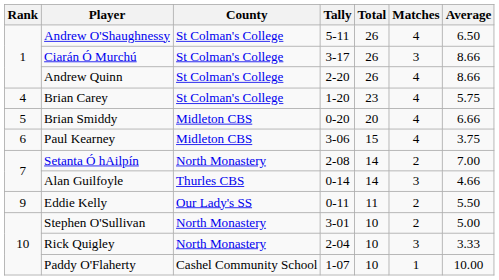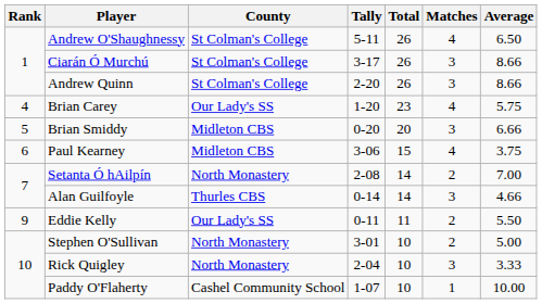 <table class="wikitable">
 <tr>
 <th>Rank</th>
 <th>Player</th>
 <th>County</th>
 <th>Tally</th>
 <th>Total</th>
 <th>Matches</th>
 <th>Average</th>
 </tr>
 <tr>
 <td rowspan=3 align=center>1</td>
 <td><a href='#'>Andrew O'Shaughnessy</a></td>
 <td><a href='#'>St Colman's College</a></td>
 <td align=center>5-11</td>
 <td align=center>26</td>
 <td align=center>4</td>
 <td align=center>6.50</td>
 </tr>
 <tr>
 <td><a href='#'>Ciarán Ó Murchú</a></td>
 <td><a href='#'>St Colman's College</a></td>
 <td align=center>3-17</td>
 <td align=center>26</td>
 <td align=center>3</td>
 <td align=center>8.66</td>
 </tr>
 <tr>
 <td>Andrew Quinn</td>
 <td><a href='#'>St Colman's College</a></td>
 <td align=center>2-20</td>
 <td align=center>26</td>
-<td align=center>4</td>
+<td align=center>3</td>
 <td align=center>8.66</td>
 </tr>
 <tr>
 <td rowspan=1 align=center>4</td>
 <td>Brian Carey</td>
-<td><a href='#'>St Colman's College</a></td>
+<td><a href='#'>Our Lady's SS</a></td>
 <td align=center>1-20</td>
 <td align=center>23</td>
 <td align=center>4</td>
 <td align=center>5.75</td>
 </tr>
 <tr>
 <td rowspan=1 align=center>5</td>
 <td>Brian Smiddy</td>
 <td><a href='#'>Midleton CBS</a></td>
 <td align=center>0-20</td>
 <td align=center>20</td>
-<td align=center>4</td>
+<td align=center>3</td>
 <td align=center>6.66</td>
 </tr>
 <tr>
 <td rowspan=1 align=center>6</td>
 <td>Paul Kearney</td>
 <td><a href='#'>Midleton CBS</a></td>
 <td align=center>3-06</td>
 <td align=center>15</td>
 <td align=center>4</td>
 <td align=center>3.75</td>
 </tr>
 <tr>
 <td rowspan=2 align=center>7</td>
 <td><a href='#'>Setanta Ó hAilpín</a></td>
 <td><a href='#'>North Monastery</a></td>
 <td align=center>2-08</td>
 <td align=center>14</td>
 <td align=center>2</td>
 <td align=center>7.00</td>
 </tr>
 <tr>
 <td>Alan Guilfoyle</td>
 <td><a href='#'>Thurles CBS</a></td>
 <td align=center>0-14</td>
 <td align=center>14</td>
 <td align=center>3</td>
 <td align=center>4.66</td>
 </tr>
 <tr>
 <td rowspan=1 align=center>9</td>
 <td>Eddie Kelly</td>
 <td><a href='#'>Our Lady's SS</a></td>
 <td align=center>0-11</td>
 <td align=center>11</td>
 <td align=center>2</td>
 <td align=center>5.50</td>
 </tr>
 <tr>
 <td rowspan=3 align=center>10</td>
 <td>Stephen O'Sullivan</td>
 <td><a href='#'>North Monastery</a></td>
 <td align=center>3-01</td>
 <td align=center>10</td>
 <td align=center>2</td>
 <td align=center>5.00</td>
 </tr>
 <tr>
 <td>Rick Quigley</td>
 <td><a href='#'>North Monastery</a></td>
 <td align=center>2-04</td>
 <td align=center>10</td>
 <td align=center>3</td>
 <td align=center>3.33</td>
 </tr>
 <tr>
 <td>Paddy O'Flaherty</td>
 <td>Cashel Community School</td>
 <td align=center>1-07</td>
 <td align=center>10</td>
 <td align=center>1</td>
 <td align=center>10.00</td>
 </tr>
 </table>
